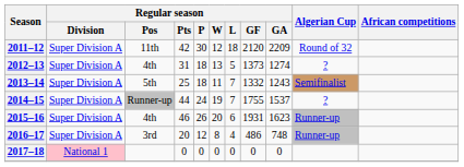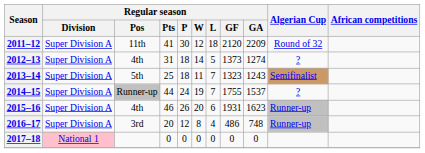 <table class="wikitable" style="font-size:85%; text-align:center">
 <tr>
 <th rowspan=2>Season</th>
 <th colspan=8>Regular season</th>
 <th rowspan=2><a href='#'>Algerian Cup</a></th>
 <th rowspan=2 colspan=3><a href='#'>African competitions</a></th>
 </tr>
 <tr>
 <th>Division</th>
 <th>Pos</th>
 <th>Pts</th>
 <th>P</th>
 <th>W</th>
 <th>L</th>
 <th>GF</th>
 <th>GA</th>
 </tr>
 <tr>
 <th><a href='#'>2011–12</a></th>
 <td><a href='#'>Super Division A</a></td>
 <td>11th</td>
-<td>42</td>
+<td>41</td>
 <td>30</td>
 <td>12</td>
 <td>18</td>
 <td>2120</td>
 <td>2209</td>
 <td><a href='#'>Round of 32</a></td>
 <td colspan=3></td>
 </tr>
 <tr>
 <th><a href='#'>2012–13</a></th>
 <td><a href='#'>Super Division A</a></td>
 <td>4th</td>
 <td>31</td>
 <td>18</td>
-<td>13</td>
+<td>14</td>
 <td>5</td>
 <td>1373</td>
 <td>1274</td>
 <td><a href='#'>?</a></td>
 <td colspan=3></td>
 </tr>
 <tr>
 <th><a href='#'>2013–14</a></th>
 <td><a href='#'>Super Division A</a></td>
 <td>5th</td>
 <td>25</td>
 <td>18</td>
 <td>11</td>
 <td>7</td>
-<td>1332</td>
+<td>1323</td>
 <td>1243</td>
 <td align=left bgcolor=#cc9966><a href='#'>Semifinalist</a></td>
 <td colspan=3></td>
 </tr>
 <tr>
 <th><a href='#'>2014–15</a></th>
 <td><a href='#'>Super Division A</a></td>
 <td align=left bgcolor=silver>Runner-up</td>
 <td>44</td>
 <td>24</td>
 <td>19</td>
 <td>7</td>
 <td>1755</td>
 <td>1537</td>
 <td><a href='#'>?</a></td>
 <td colspan=3></td>
 </tr>
 <tr>
 <th><a href='#'>2015–16</a></th>
 <td><a href='#'>Super Division A</a></td>
 <td>4th</td>
 <td>46</td>
 <td>26</td>
 <td>20</td>
 <td>6</td>
 <td>1931</td>
 <td>1623</td>
 <td align=left bgcolor=silver><a href='#'>Runner-up</a></td>
 <td colspan=3></td>
 </tr>
 <tr>
 <th><a href='#'>2016–17</a></th>
 <td><a href='#'>Super Division A</a></td>
 <td>3rd</td>
 <td>20</td>
 <td>12</td>
 <td>8</td>
 <td>4</td>
 <td>486</td>
 <td>748</td>
 <td align=left bgcolor=silver><a href='#'>Runner-up</a></td>
 <td colspan=3></td>
 </tr>
 <tr>
 <th><a href='#'>2017–18</a></th>
 <td style="background: pink;"><a href='#'>National 1</a></td>
 <td></td>
 <td>0</td>
 <td>0</td>
 <td>0</td>
 <td>0</td>
 <td>0</td>
 <td>0</td>
 <td></td>
 <td colspan=3></td>
 </tr>
 <tr>
 </tr>
 </table>
